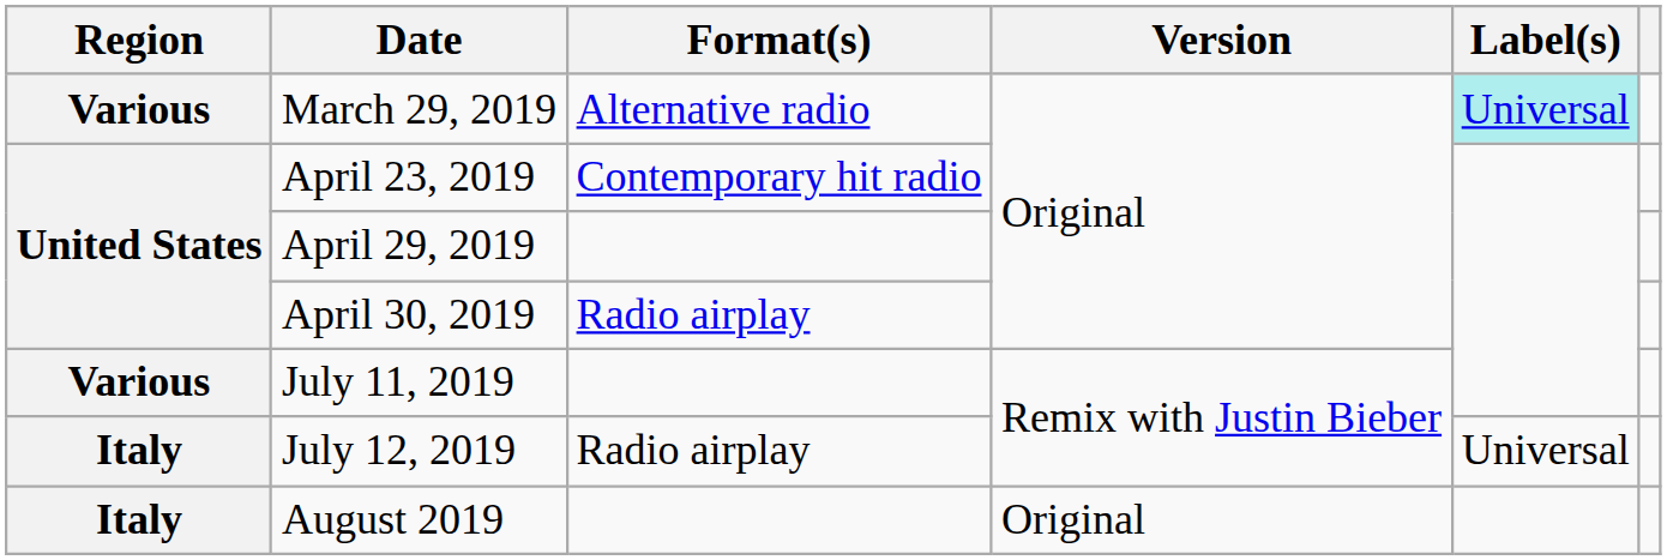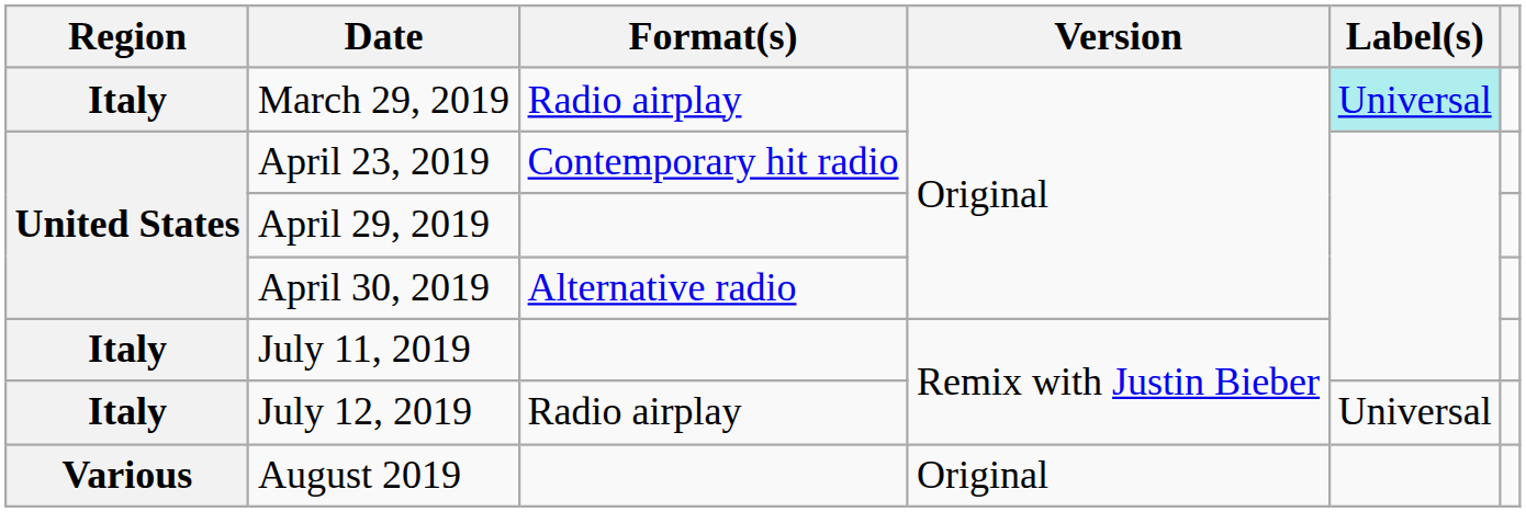 <table class="wikitable plainrowheaders">
 <tr>
 <th scope="col">Region</th>
 <th scope="col">Date</th>
 <th scope="col">Format(s)</th>
 <th scope="col">Version</th>
 <th scope="col">Label(s)</th>
 <th scope="col"></th>
 </tr>
 <tr>
-<th scope="row">Various</th>
+<th scope="row">Italy</th>
 <td>March 29, 2019</td>
-<td><a href='#'>Alternative radio</a></td>
+<td><a href='#'>Radio airplay</a></td>
 <td rowspan="4">Original</td>
 <td style="background: paleturquoise;"><a href='#'>Universal</a></td>
 <td style="text-align:center;"></td>
 </tr>
 <tr>
 <th scope="row" rowspan="3">United States</th>
 <td>April 23, 2019</td>
 <td><a href='#'>Contemporary hit radio</a></td>
 <td rowspan="4"></td>
 <td style="text-align:center;"></td>
 </tr>
 <tr>
 <td>April 29, 2019</td>
 <td></td>
 <td style="text-align:center;"></td>
 </tr>
 <tr>
 <td>April 30, 2019</td>
-<td><a href='#'>Radio airplay</a></td>
+<td><a href='#'>Alternative radio</a></td>
 <td style="text-align:center;"></td>
 </tr>
 <tr>
-<th scope="row">Various</th>
+<th scope="row">Italy</th>
 <td>July 11, 2019</td>
 <td></td>
 <td rowspan="2">Remix with <a href='#'>Justin Bieber</a></td>
 <td style="text-align:center;"></td>
 </tr>
 <tr>
 <th scope="row">Italy</th>
 <td>July 12, 2019</td>
 <td>Radio airplay</td>
 <td>Universal</td>
 <td style="text-align:center;"></td>
 </tr>
 <tr>
-<th scope="row">Italy</th>
+<th scope="row">Various</th>
 <td>August 2019</td>
 <td></td>
 <td>Original</td>
 <td></td>
 <td style="text-align:center;"></td>
 </tr>
 </table>
